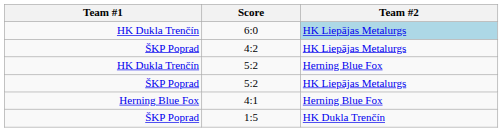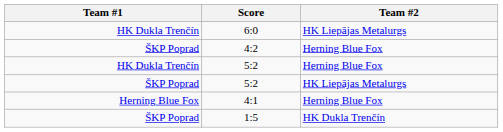 <table class="wikitable" style="text-align: center;">
 <tr>
 <th width=22%>Team #1</th>
 <th width=11%>Score</th>
 <th width=22%>Team #2</th>
 </tr>
 <tr>
 <td style="text-align: right;"><a href='#'>HK Dukla Trenčín</a> </td>
 <td>6:0</td>
-<td style="background: lightblue; text-align: left;"> <a href='#'>HK Liepājas Metalurgs</a></td>
+<td style="text-align: left;"> <a href='#'>HK Liepājas Metalurgs</a></td>
 </tr>
 <tr>
 <td style="text-align: right;"><a href='#'>ŠKP Poprad</a> </td>
 <td>4:2</td>
-<td style="text-align: left;"> <a href='#'>HK Liepājas Metalurgs</a></td>
+<td style="text-align: left;"> <a href='#'>Herning Blue Fox</a></td>
 </tr>
 <tr>
 <td style="text-align: right;"><a href='#'>HK Dukla Trenčín</a> </td>
 <td>5:2</td>
 <td style="text-align: left;"> <a href='#'>Herning Blue Fox</a></td>
 </tr>
 <tr>
 <td style="text-align: right;"><a href='#'>ŠKP Poprad</a> </td>
 <td>5:2</td>
 <td style="text-align: left;"> <a href='#'>HK Liepājas Metalurgs</a></td>
 </tr>
 <tr>
 <td style="text-align: right;"><a href='#'>Herning Blue Fox</a> </td>
 <td>4:1</td>
 <td style="text-align: left;"> <a href='#'>Herning Blue Fox</a></td>
 </tr>
 <tr>
 <td style="text-align: right;"><a href='#'>ŠKP Poprad</a> </td>
 <td>1:5</td>
 <td style="text-align: left;"> <a href='#'>HK Dukla Trenčín</a></td>
 </tr>
 </table>
